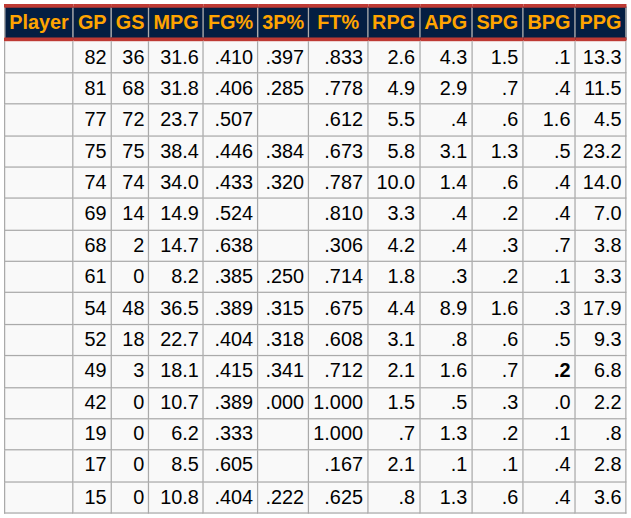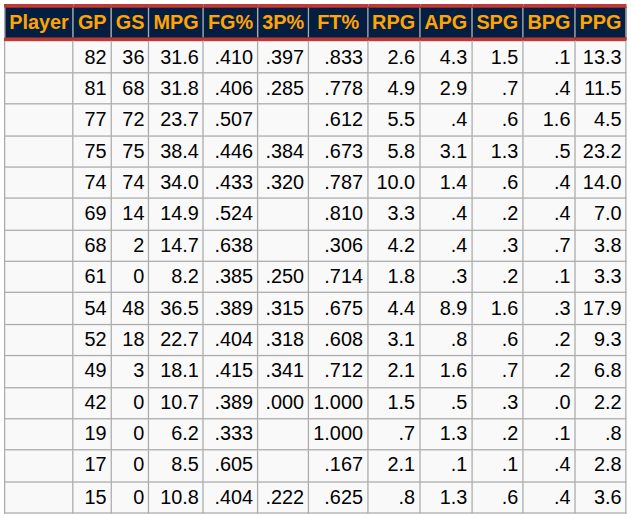 <table class="wikitable sortable" style="text-align:right;">
 <tr>
 <th style="background:#041E42; color:#FFA400; border-top:#BE3A34 3px solid; border-bottom:#BE3A34 3px solid;">Player</th>
 <th style="background:#041E42; color:#FFA400; border-top:#BE3A34 3px solid; border-bottom:#BE3A34 3px solid;">GP</th>
 <th style="background:#041E42; color:#FFA400; border-top:#BE3A34 3px solid; border-bottom:#BE3A34 3px solid;">GS</th>
 <th style="background:#041E42; color:#FFA400; border-top:#BE3A34 3px solid; border-bottom:#BE3A34 3px solid;">MPG</th>
 <th style="background:#041E42; color:#FFA400; border-top:#BE3A34 3px solid; border-bottom:#BE3A34 3px solid;">FG%</th>
 <th style="background:#041E42; color:#FFA400; border-top:#BE3A34 3px solid; border-bottom:#BE3A34 3px solid;">3P%</th>
 <th style="background:#041E42; color:#FFA400; border-top:#BE3A34 3px solid; border-bottom:#BE3A34 3px solid;">FT%</th>
 <th style="background:#041E42; color:#FFA400; border-top:#BE3A34 3px solid; border-bottom:#BE3A34 3px solid;">RPG</th>
 <th style="background:#041E42; color:#FFA400; border-top:#BE3A34 3px solid; border-bottom:#BE3A34 3px solid;">APG</th>
 <th style="background:#041E42; color:#FFA400; border-top:#BE3A34 3px solid; border-bottom:#BE3A34 3px solid;">SPG</th>
 <th style="background:#041E42; color:#FFA400; border-top:#BE3A34 3px solid; border-bottom:#BE3A34 3px solid;">BPG</th>
 <th style="background:#041E42; color:#FFA400; border-top:#BE3A34 3px solid; border-bottom:#BE3A34 3px solid;">PPG</th>
 </tr>
 <tr>
 <td style="text-align:left;"></td>
 <td>82</td>
 <td>36</td>
 <td>31.6</td>
 <td>.410</td>
 <td>.397</td>
 <td>.833</td>
 <td>2.6</td>
 <td>4.3</td>
 <td>1.5</td>
 <td>.1</td>
 <td>13.3</td>
 </tr>
 <tr>
 <td style="text-align:left;"></td>
 <td>81</td>
 <td>68</td>
 <td>31.8</td>
 <td>.406</td>
 <td>.285</td>
 <td>.778</td>
 <td>4.9</td>
 <td>2.9</td>
 <td>.7</td>
 <td>.4</td>
 <td>11.5</td>
 </tr>
 <tr>
 <td style="text-align:left;"></td>
 <td>77</td>
 <td>72</td>
 <td>23.7</td>
 <td>.507</td>
 <td></td>
 <td>.612</td>
 <td>5.5</td>
 <td>.4</td>
 <td>.6</td>
 <td>1.6</td>
 <td>4.5</td>
 </tr>
 <tr>
 <td style="text-align:left;"></td>
 <td>75</td>
 <td>75</td>
 <td>38.4</td>
 <td>.446</td>
 <td>.384</td>
 <td>.673</td>
 <td>5.8</td>
 <td>3.1</td>
 <td>1.3</td>
 <td>.5</td>
 <td>23.2</td>
 </tr>
 <tr>
 <td style="text-align:left;"></td>
 <td>74</td>
 <td>74</td>
 <td>34.0</td>
 <td>.433</td>
 <td>.320</td>
 <td>.787</td>
 <td>10.0</td>
 <td>1.4</td>
 <td>.6</td>
 <td>.4</td>
 <td>14.0</td>
 </tr>
 <tr>
 <td style="text-align:left;"></td>
 <td>69</td>
 <td>14</td>
 <td>14.9</td>
 <td>.524</td>
 <td></td>
 <td>.810</td>
 <td>3.3</td>
 <td>.4</td>
 <td>.2</td>
 <td>.4</td>
 <td>7.0</td>
 </tr>
 <tr>
 <td style="text-align:left;"></td>
 <td>68</td>
 <td>2</td>
 <td>14.7</td>
 <td>.638</td>
 <td></td>
 <td>.306</td>
 <td>4.2</td>
 <td>.4</td>
 <td>.3</td>
 <td>.7</td>
 <td>3.8</td>
 </tr>
 <tr>
 <td style="text-align:left;"></td>
 <td>61</td>
 <td>0</td>
 <td>8.2</td>
 <td>.385</td>
 <td>.250</td>
 <td>.714</td>
 <td>1.8</td>
 <td>.3</td>
 <td>.2</td>
 <td>.1</td>
 <td>3.3</td>
 </tr>
 <tr>
 <td style="text-align:left;"></td>
 <td>54</td>
 <td>48</td>
 <td>36.5</td>
 <td>.389</td>
 <td>.315</td>
 <td>.675</td>
 <td>4.4</td>
 <td>8.9</td>
 <td>1.6</td>
 <td>.3</td>
 <td>17.9</td>
 </tr>
 <tr>
 <td style="text-align:left;"></td>
 <td>52</td>
 <td>18</td>
 <td>22.7</td>
 <td>.404</td>
 <td>.318</td>
 <td>.608</td>
 <td>3.1</td>
 <td>.8</td>
 <td>.6</td>
-<td>.5</td>
+<td>.2</td>
 <td>9.3</td>
 </tr>
 <tr>
 <td style="text-align:left;"></td>
 <td>49</td>
 <td>3</td>
 <td>18.1</td>
 <td>.415</td>
 <td>.341</td>
 <td>.712</td>
 <td>2.1</td>
 <td>1.6</td>
 <td>.7</td>
-<td><strong>.2</strong></td>
+<td>.2</td>
 <td>6.8</td>
 </tr>
 <tr>
 <td style="text-align:left;"></td>
 <td>42</td>
 <td>0</td>
 <td>10.7</td>
 <td>.389</td>
 <td>.000</td>
 <td>1.000</td>
 <td>1.5</td>
 <td>.5</td>
 <td>.3</td>
 <td>.0</td>
 <td>2.2</td>
 </tr>
 <tr>
 <td style="text-align:left;"></td>
 <td>19</td>
 <td>0</td>
 <td>6.2</td>
 <td>.333</td>
 <td></td>
 <td>1.000</td>
 <td>.7</td>
 <td>1.3</td>
 <td>.2</td>
 <td>.1</td>
 <td>.8</td>
 </tr>
 <tr>
 <td style="text-align:left;"></td>
 <td>17</td>
 <td>0</td>
 <td>8.5</td>
 <td>.605</td>
 <td></td>
 <td>.167</td>
 <td>2.1</td>
 <td>.1</td>
 <td>.1</td>
 <td>.4</td>
 <td>2.8</td>
 </tr>
 <tr>
 <td style="text-align:left;"></td>
 <td>15</td>
 <td>0</td>
 <td>10.8</td>
 <td>.404</td>
 <td>.222</td>
 <td>.625</td>
 <td>.8</td>
 <td>1.3</td>
 <td>.6</td>
 <td>.4</td>
 <td>3.6</td>
 </tr>
 </table>
